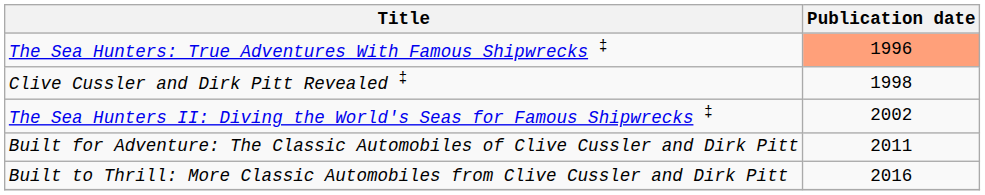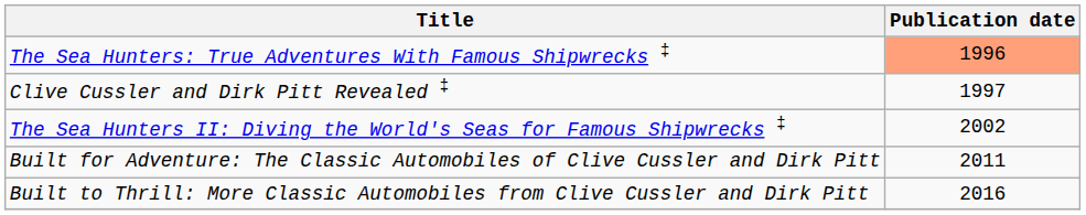 <table class=wikitable>
 <tr>
 <th>Title</th>
 <th>Publication date</th>
 </tr>
 <tr>
 <td><em><a href='#'>The Sea Hunters: True Adventures With Famous Shipwrecks</a></em> <sup>‡</sup></td>
 <td style="background: lightsalmon; text-align:center">1996</td>
 </tr>
 <tr>
 <td><em>Clive Cussler and Dirk Pitt Revealed</em> <sup>‡</sup></td>
-<td style="text-align:center">1998</td>
+<td style="text-align:center">1997</td>
 </tr>
 <tr>
 <td><em><a href='#'>The Sea Hunters II: Diving the World's Seas for Famous Shipwrecks</a></em> <sup>‡</sup></td>
 <td style="text-align:center">2002</td>
 </tr>
 <tr>
 <td><em>Built for Adventure: The Classic Automobiles of Clive Cussler and Dirk Pitt</em></td>
 <td style="text-align:center">2011</td>
 </tr>
 <tr>
 <td><em>Built to Thrill: More Classic Automobiles from Clive Cussler and Dirk Pitt</em></td>
 <td style="text-align:center">2016</td>
 </tr>
 <tr>
 </tr>
 </table>
